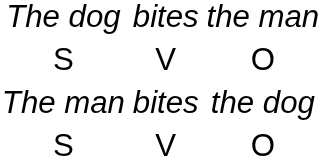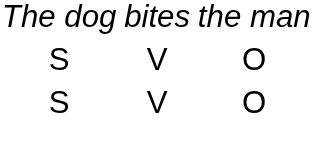 <table style="text-align: center;">
 <tr>
 <td><em>The dog</em></td>
 <td><em>bites</em></td>
 <td><em>the man</em></td>
 </tr>
 <tr>
 <td>S</td>
 <td>V</td>
 <td>O</td>
 </tr>
 <tr>
-<td><em>The man</em></td>
-<td><em>bites</em></td>
-<td><em>the dog</em></td>
-</tr>
-<tr>
 <td>S</td>
 <td>V</td>
 <td>O</td>
 </tr>
 </table>
